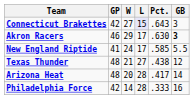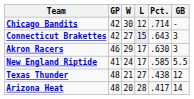 <table class="wikitable">
 <tr>
 <th>Team</th>
 <th>GP</th>
 <th>W</th>
 <th>L</th>
 <th>Pct.</th>
 <th>GB</th>
+</tr>
+<tr>
+<td><strong><a href='#'>Chicago Bandits</a></strong></td>
+<td>42</td>
+<td>30</td>
+<td>12</td>
+<td>.714</td>
+<td>-</td>
 </tr>
 <tr>
 <td><strong><a href='#'>Connecticut Brakettes</a></strong></td>
 <td>42</td>
 <td>27</td>
 <td style="background: lavender;">15</td>
 <td>.643</td>
 <td>3</td>
 </tr>
 <tr>
 <td><strong><a href='#'>Akron Racers</a></strong></td>
 <td>46</td>
 <td>29</td>
 <td>17</td>
 <td>.630</td>
-<td><strong>3</strong></td>
+<td>3</td>
 </tr>
 <tr>
 <td><strong><a href='#'>New England Riptide</a></strong></td>
 <td>41</td>
 <td>24</td>
 <td>17</td>
 <td>.585</td>
 <td>5.5</td>
 </tr>
 <tr>
 <td><strong><a href='#'>Texas Thunder</a></strong></td>
 <td>48</td>
 <td>21</td>
 <td>27</td>
 <td>.438</td>
 <td>12</td>
 </tr>
 <tr>
 <td><strong><a href='#'>Arizona Heat</a></strong></td>
 <td>48</td>
 <td>20</td>
 <td>28</td>
 <td>.417</td>
 <td>14</td>
 </tr>
-<tr>
-<td><strong><a href='#'>Philadelphia Force</a></strong></td>
-<td>42</td>
-<td>14</td>
-<td>28</td>
-<td>.333</td>
-<td>16</td>
-</tr>
 </table>
